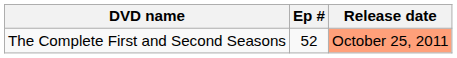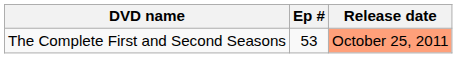 <table class="wikitable">
 <tr>
 <th>DVD name</th>
 <th>Ep #</th>
 <th>Release date</th>
 </tr>
 <tr>
 <td>The Complete First and Second Seasons</td>
-<td align="center">52</td>
+<td align="center">53</td>
 <td style="background: lightsalmon;">October 25, 2011</td>
 </tr>
 </table>
